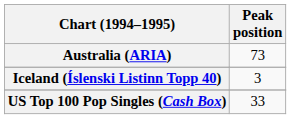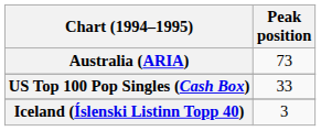 <table class="wikitable sortable plainrowheaders" style="text-align:center">
 <tr>
 <th scope="col">Chart (1994–1995)</th>
 <th scope="col">Peak<br>position</th>
 </tr>
 <tr>
 <th scope="row">Australia (<a href='#'>ARIA</a>)</th>
 <td>73</td>
 </tr>
 <tr>
 </tr>
 <tr>
-<th scope="row">Iceland (<a href='#'>Íslenski Listinn Topp 40</a>)</th>
-<td>3</td>
+<th scope="row">US Top 100 Pop Singles (<em><a href='#'>Cash Box</a></em>)</th>
+<td>33</td>
 </tr>
 <tr>
 </tr>
 <tr>
 </tr>
 <tr>
 </tr>
 <tr>
 </tr>
 <tr>
 </tr>
 <tr>
-<th scope="row">US Top 100 Pop Singles (<em><a href='#'>Cash Box</a></em>)</th>
-<td>33</td>
+<th scope="row">Iceland (<a href='#'>Íslenski Listinn Topp 40</a>)</th>
+<td>3</td>
 </tr>
 </table>
